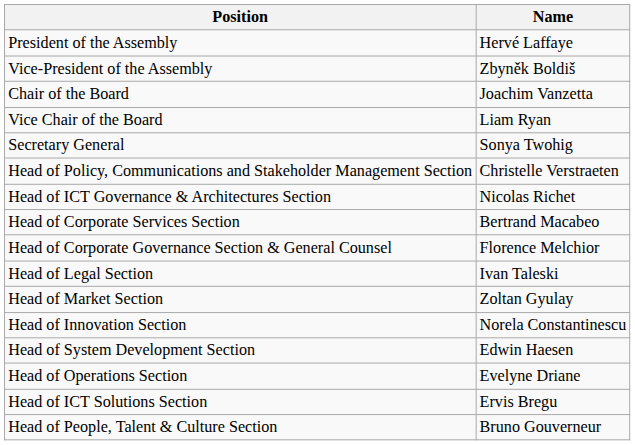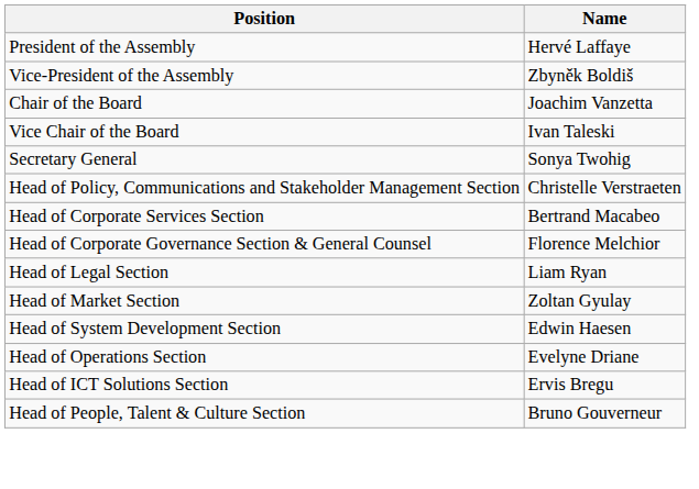 <table class="wikitable sortable">
 <tr>
 <th>Position</th>
 <th>Name</th>
 </tr>
 <tr>
 <td>President of the Assembly</td>
 <td>Hervé Laffaye</td>
 </tr>
 <tr>
 <td>Vice-President of the Assembly</td>
 <td>Zbyněk Boldiš</td>
 </tr>
 <tr>
 <td>Chair of the Board</td>
 <td>Joachim Vanzetta</td>
 </tr>
 <tr>
 <td>Vice Chair of the Board</td>
-<td>Liam Ryan</td>
+<td>Ivan Taleski</td>
 </tr>
 <tr>
 <td>Secretary General</td>
 <td>Sonya Twohig</td>
 </tr>
 <tr>
 <td>Head of Policy, Communications and Stakeholder Management Section</td>
 <td>Christelle Verstraeten</td>
-</tr>
-<tr>
-<td>Head of ICT Governance & Architectures Section</td>
-<td>Nicolas Richet</td>
 </tr>
 <tr>
 <td>Head of Corporate Services Section</td>
 <td>Bertrand Macabeo</td>
 </tr>
 <tr>
 <td>Head of Corporate Governance Section & General Counsel</td>
 <td>Florence Melchior</td>
 </tr>
 <tr>
 <td>Head of Legal Section</td>
-<td>Ivan Taleski</td>
+<td>Liam Ryan</td>
 </tr>
 <tr>
 <td>Head of Market Section</td>
 <td>Zoltan Gyulay</td>
-</tr>
-<tr>
-<td>Head of Innovation Section</td>
-<td>Norela Constantinescu</td>
 </tr>
 <tr>
 <td>Head of System Development Section</td>
 <td>Edwin Haesen</td>
 </tr>
 <tr>
 <td>Head of Operations Section</td>
 <td>Evelyne Driane</td>
 </tr>
 <tr>
 <td>Head of ICT Solutions Section</td>
 <td>Ervis Bregu</td>
 </tr>
 <tr>
 <td>Head of People, Talent & Culture Section</td>
 <td>Bruno Gouverneur</td>
 </tr>
 </table>
